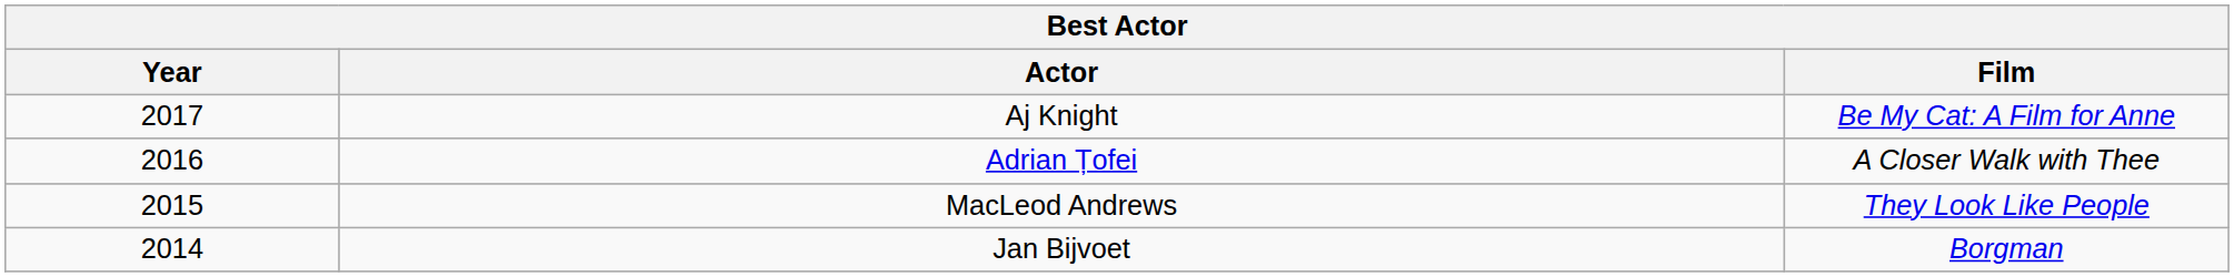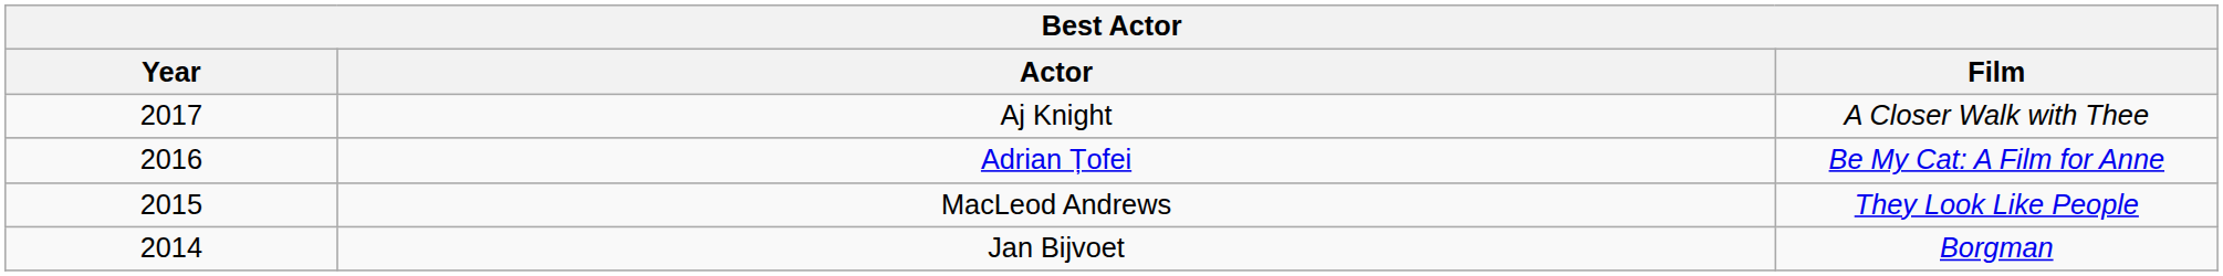 <table class="wikitable" width="80%">
 <tr>
 <th colspan="3" align="center">Best Actor</th>
 </tr>
 <tr>
 <th width="15%">Year</th>
 <th width="65%">Actor</th>
 <th width="20%">Film</th>
 </tr>
 <tr>
 <td align="center">2017</td>
 <td align="center">Aj Knight</td>
-<td align="center"><em><a href='#'>Be My Cat: A Film for Anne</a></em></td>
+<td align="center"><em>A Closer Walk with Thee</em></td>
 </tr>
 <tr>
 <td align="center">2016</td>
 <td align="center"><a href='#'>Adrian Țofei</a></td>
-<td align="center"><em>A Closer Walk with Thee</em></td>
+<td align="center"><em><a href='#'>Be My Cat: A Film for Anne</a></em></td>
 </tr>
 <tr>
 <td align="center">2015</td>
 <td align="center">MacLeod Andrews</td>
 <td align="center"><em><a href='#'>They Look Like People</a></em></td>
 </tr>
 <tr>
 <td align="center">2014</td>
 <td align="center">Jan Bijvoet</td>
 <td align="center"><a href='#'><em>Borgman</em></a></td>
 </tr>
 </table>
